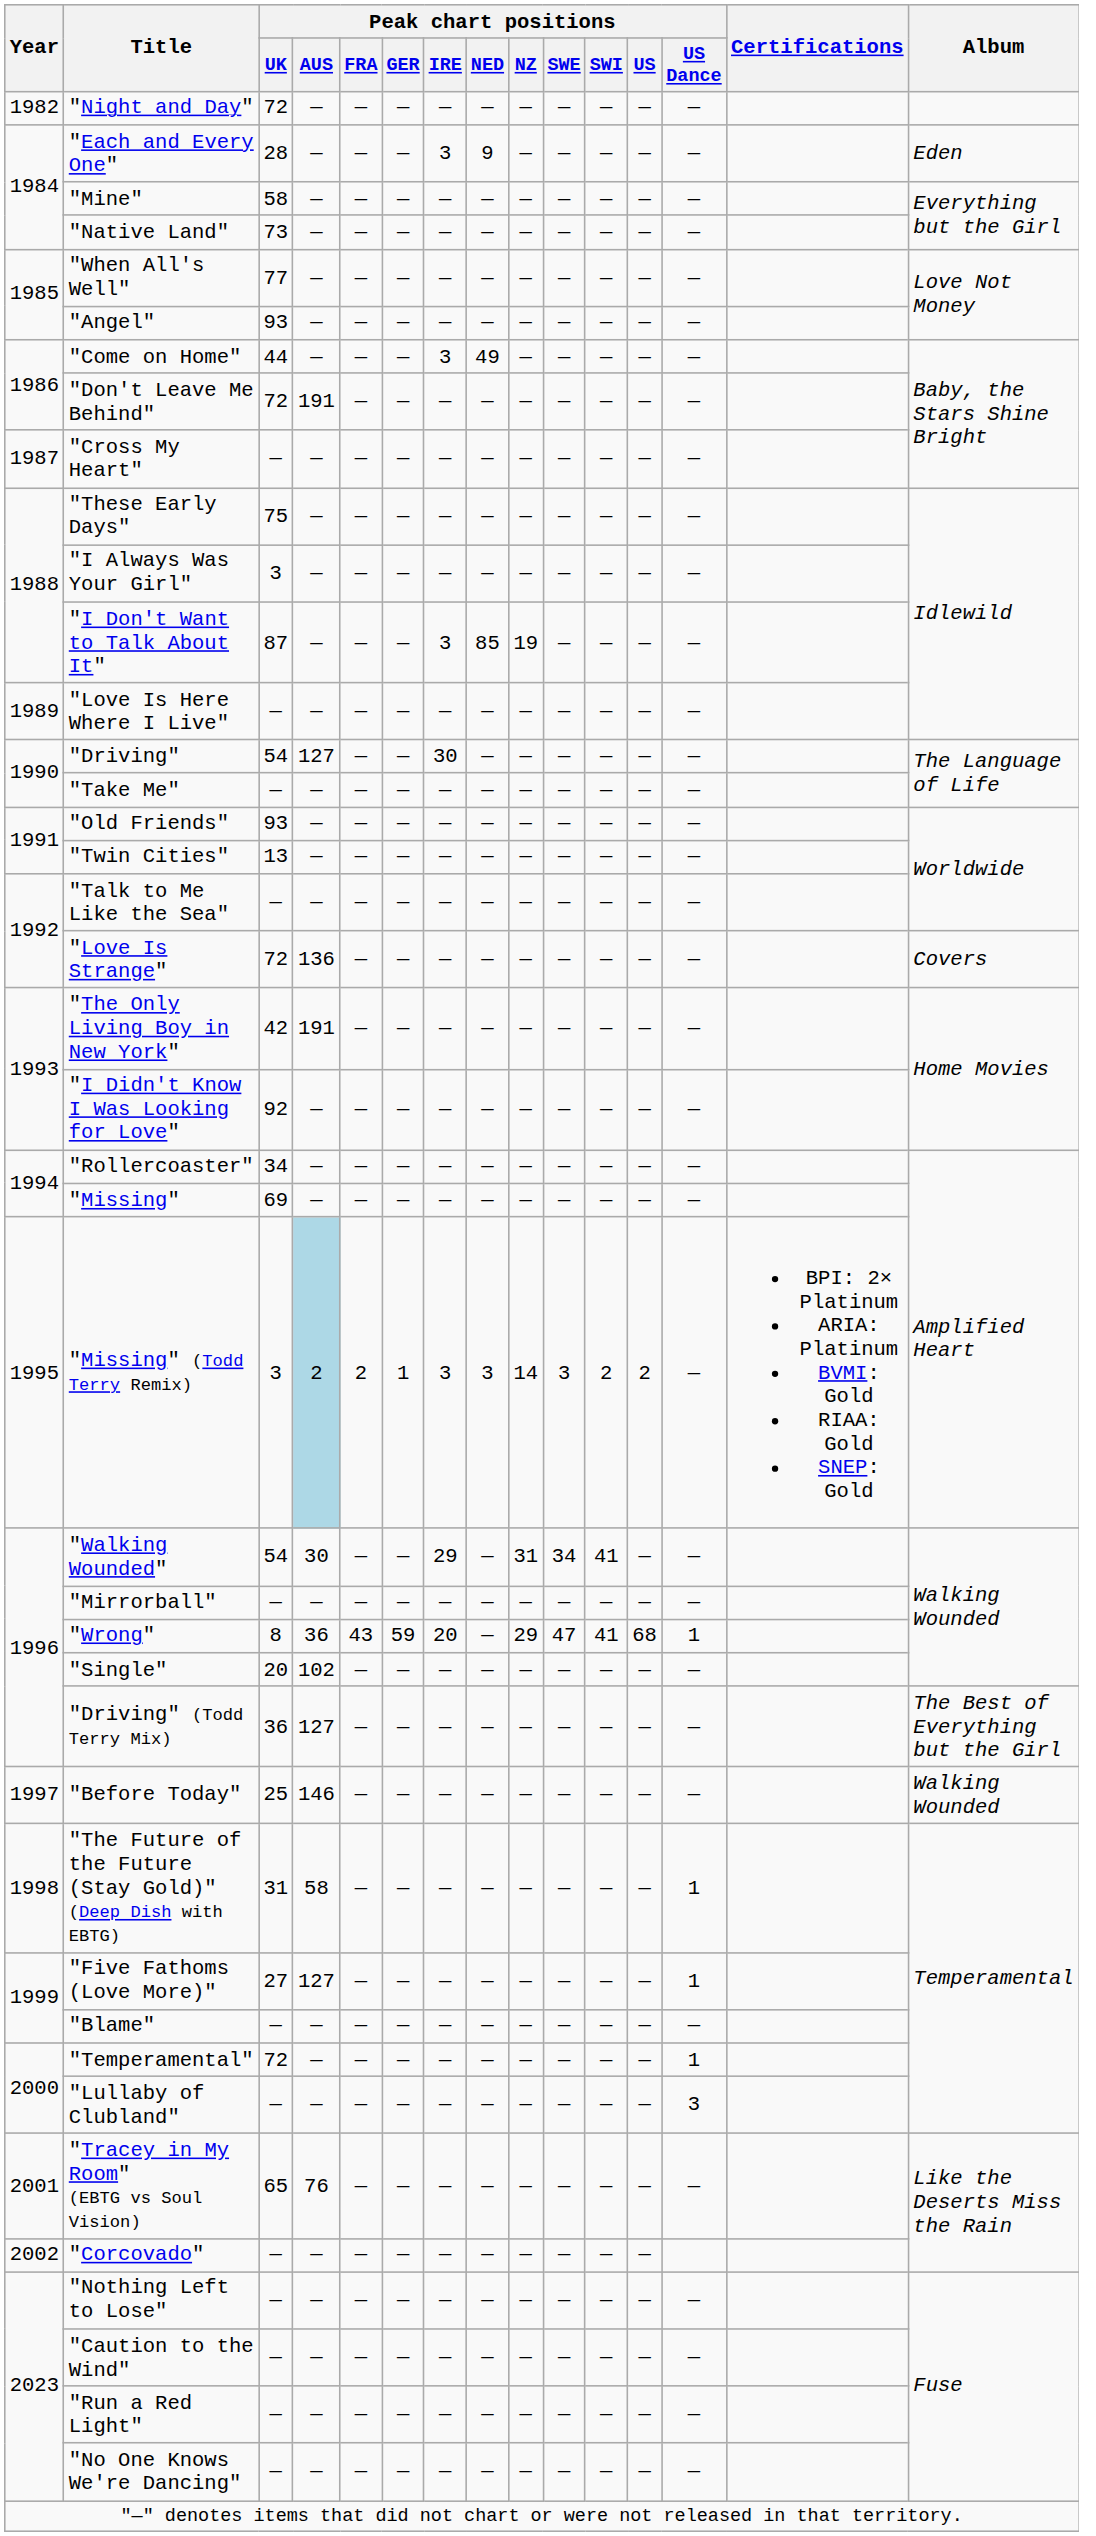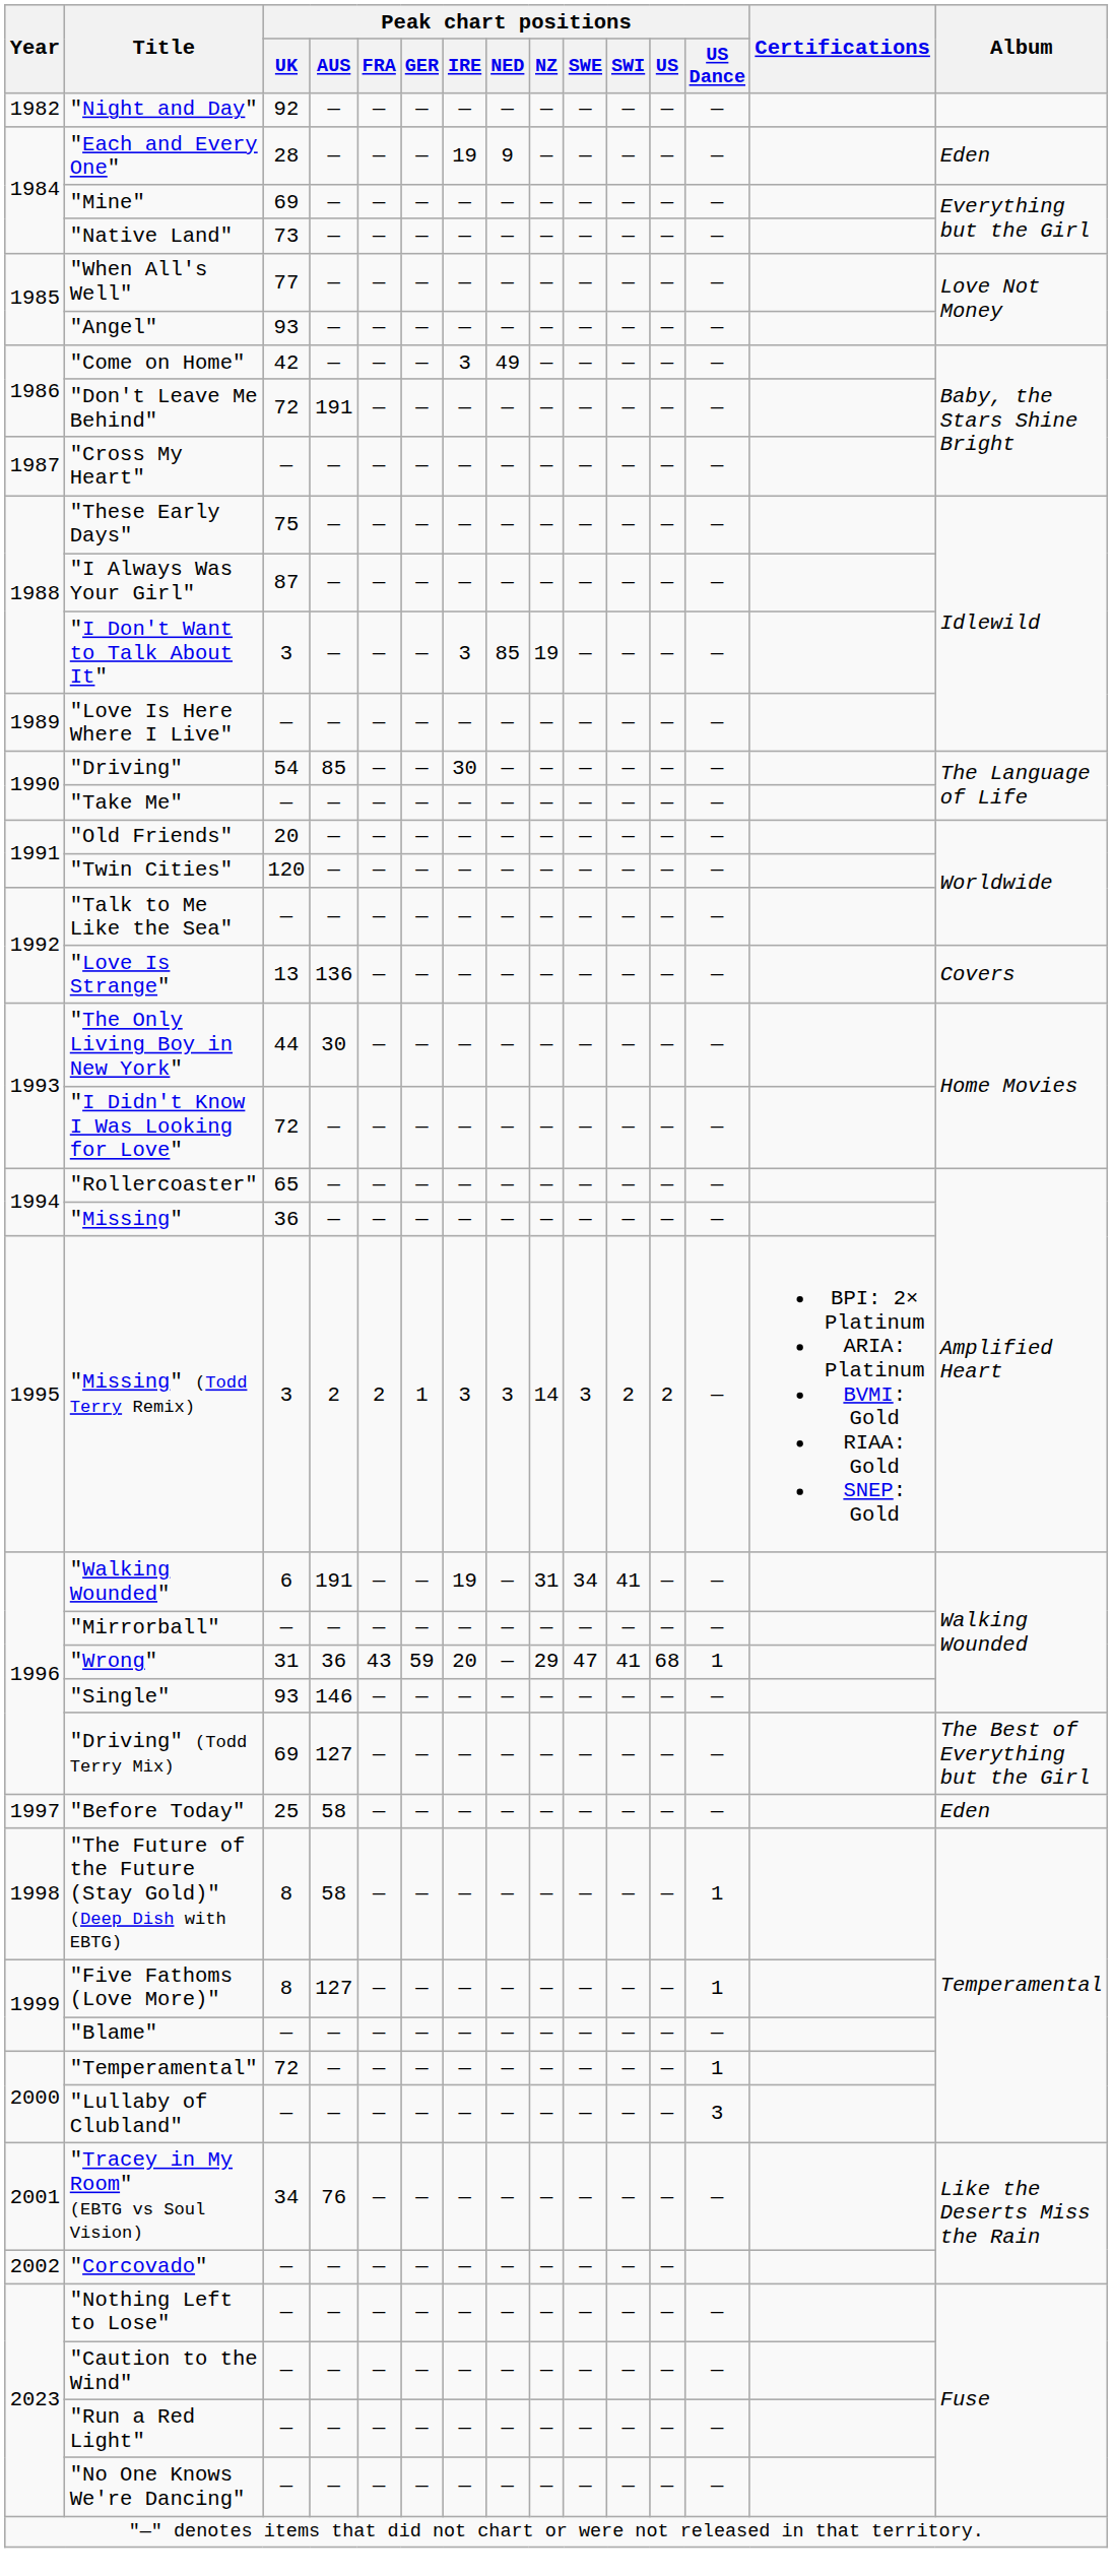 <table class="wikitable" style="text-align:center;">
 <tr>
 <th rowspan="2" style="width:2em;">Year</th>
 <th rowspan="2" style="width:18em;">Title</th>
 <th colspan="11">Peak chart positions</th>
 <th rowspan="2" style="width:11em;"><a href='#'>Certifications</a></th>
 <th rowspan="2" style="width:15em;">Album</th>
 </tr>
 <tr>
 <th style="width:2em;font-size:90%;"><a href='#'>UK</a><br></th>
 <th style="width:2em;font-size:90%;"><a href='#'>AUS</a><br></th>
 <th style="width:2em;font-size:90%;"><a href='#'>FRA</a><br></th>
 <th style="width:2em;font-size:90%;"><a href='#'>GER</a><br></th>
 <th style="width:2em;font-size:90%;"><a href='#'>IRE</a><br></th>
 <th style="width:2em;font-size:90%;"><a href='#'>NED</a><br></th>
 <th style="width:2em;font-size:90%;"><a href='#'>NZ</a><br></th>
 <th style="width:2em;font-size:90%;"><a href='#'>SWE</a><br></th>
 <th style="width:2em;font-size:90%;"><a href='#'>SWI</a><br></th>
 <th style="width:2em;font-size:90%;"><a href='#'>US</a><br></th>
 <th style="width:2em;font-size:90%;"><a href='#'>US Dance</a><br></th>
 </tr>
 <tr>
 <td>1982</td>
 <td style="text-align:left;">"<a href='#'>Night and Day</a>"</td>
-<td>72</td>
+<td>92</td>
 <td>—</td>
 <td>—</td>
 <td>—</td>
 <td>—</td>
 <td>—</td>
 <td>—</td>
 <td>—</td>
 <td>—</td>
 <td>—</td>
 <td>—</td>
 <td></td>
 <td></td>
 </tr>
 <tr>
 <td rowspan="3">1984</td>
 <td style="text-align:left;">"<a href='#'>Each and Every One</a>"</td>
 <td>28</td>
 <td>—</td>
 <td>—</td>
 <td>—</td>
-<td>3</td>
+<td>19</td>
 <td>9</td>
 <td>—</td>
 <td>—</td>
 <td>—</td>
 <td>—</td>
 <td>—</td>
 <td></td>
 <td style="text-align:left;"><em>Eden</em></td>
 </tr>
 <tr>
 <td style="text-align:left;">"Mine"</td>
-<td>58</td>
+<td>69</td>
 <td>—</td>
 <td>—</td>
 <td>—</td>
 <td>—</td>
 <td>—</td>
 <td>—</td>
 <td>—</td>
 <td>—</td>
 <td>—</td>
 <td>—</td>
 <td></td>
 <td style="text-align:left;" rowspan="2"><em>Everything but the Girl</em></td>
 </tr>
 <tr>
 <td style="text-align:left;">"Native Land"</td>
 <td>73</td>
 <td>—</td>
 <td>—</td>
 <td>—</td>
 <td>—</td>
 <td>—</td>
 <td>—</td>
 <td>—</td>
 <td>—</td>
 <td>—</td>
 <td>—</td>
 <td></td>
 </tr>
 <tr>
 <td rowspan="2">1985</td>
 <td style="text-align:left;">"When All's Well"</td>
 <td>77</td>
 <td>—</td>
 <td>—</td>
 <td>—</td>
 <td>—</td>
 <td>—</td>
 <td>—</td>
 <td>—</td>
 <td>—</td>
 <td>—</td>
 <td>—</td>
 <td></td>
 <td style="text-align:left;" rowspan="2"><em>Love Not Money</em></td>
 </tr>
 <tr>
 <td style="text-align:left;">"Angel"</td>
 <td>93</td>
 <td>—</td>
 <td>—</td>
 <td>—</td>
 <td>—</td>
 <td>—</td>
 <td>—</td>
 <td>—</td>
 <td>—</td>
 <td>—</td>
 <td>—</td>
 <td></td>
 </tr>
 <tr>
 <td rowspan="2">1986</td>
 <td style="text-align:left;">"Come on Home"</td>
-<td>44</td>
+<td>42</td>
 <td>—</td>
 <td>—</td>
 <td>—</td>
 <td>3</td>
 <td>49</td>
 <td>—</td>
 <td>—</td>
 <td>—</td>
 <td>—</td>
 <td>—</td>
 <td></td>
 <td style="text-align:left;" rowspan="3"><em>Baby, the Stars Shine Bright</em></td>
 </tr>
 <tr>
 <td style="text-align:left;">"Don't Leave Me Behind"</td>
 <td>72</td>
 <td>191</td>
 <td>—</td>
 <td>—</td>
 <td>—</td>
 <td>—</td>
 <td>—</td>
 <td>—</td>
 <td>—</td>
 <td>—</td>
 <td>—</td>
 <td></td>
 </tr>
 <tr>
 <td>1987</td>
 <td style="text-align:left;">"Cross My Heart"</td>
 <td>—</td>
 <td>—</td>
 <td>—</td>
 <td>—</td>
 <td>—</td>
 <td>—</td>
 <td>—</td>
 <td>—</td>
 <td>—</td>
 <td>—</td>
 <td>—</td>
 <td></td>
 </tr>
 <tr>
 <td rowspan="3">1988</td>
 <td style="text-align:left;">"These Early Days"</td>
 <td>75</td>
 <td>—</td>
 <td>—</td>
 <td>—</td>
 <td>—</td>
 <td>—</td>
 <td>—</td>
 <td>—</td>
 <td>—</td>
 <td>—</td>
 <td>—</td>
 <td></td>
 <td style="text-align:left;" rowspan="4"><em>Idlewild</em></td>
 </tr>
 <tr>
 <td style="text-align:left;">"I Always Was Your Girl"</td>
-<td>3</td>
+<td>87</td>
 <td>—</td>
 <td>—</td>
 <td>—</td>
 <td>—</td>
 <td>—</td>
 <td>—</td>
 <td>—</td>
 <td>—</td>
 <td>—</td>
 <td>—</td>
 <td></td>
 </tr>
 <tr>
 <td style="text-align:left;">"<a href='#'>I Don't Want to Talk About It</a>"</td>
-<td>87</td>
+<td>3</td>
 <td>—</td>
 <td>—</td>
 <td>—</td>
 <td>3</td>
 <td>85</td>
 <td>19</td>
 <td>—</td>
 <td>—</td>
 <td>—</td>
 <td>—</td>
 <td></td>
 </tr>
 <tr>
 <td rowspan="1">1989</td>
 <td style="text-align:left;">"Love Is Here Where I Live"</td>
 <td>—</td>
 <td>—</td>
 <td>—</td>
 <td>—</td>
 <td>—</td>
 <td>—</td>
 <td>—</td>
 <td>—</td>
 <td>—</td>
 <td>—</td>
 <td>—</td>
 <td></td>
 </tr>
 <tr>
 <td rowspan="2">1990</td>
 <td style="text-align:left;">"Driving"</td>
 <td>54</td>
-<td>127</td>
+<td>85</td>
 <td>—</td>
 <td>—</td>
 <td>30</td>
 <td>—</td>
 <td>—</td>
 <td>—</td>
 <td>—</td>
 <td>— </td>
 <td>—</td>
 <td></td>
 <td style="text-align:left;" rowspan="2"><em>The Language of Life</em></td>
 </tr>
 <tr>
 <td style="text-align:left;">"Take Me"</td>
 <td>—</td>
 <td>—</td>
 <td>—</td>
 <td>—</td>
 <td>—</td>
 <td>—</td>
 <td>—</td>
 <td>—</td>
 <td>—</td>
 <td>— </td>
 <td>—</td>
 <td></td>
 </tr>
 <tr>
 <td rowspan="2">1991</td>
 <td style="text-align:left;">"Old Friends"</td>
-<td>93</td>
+<td>20</td>
 <td>—</td>
 <td>—</td>
 <td>—</td>
 <td>—</td>
 <td>—</td>
 <td>—</td>
 <td>—</td>
 <td>—</td>
 <td>—</td>
 <td>—</td>
 <td></td>
 <td style="text-align:left;" rowspan="3"><em>Worldwide</em></td>
 </tr>
 <tr>
 <td style="text-align:left;">"Twin Cities"</td>
-<td>13</td>
+<td>120</td>
 <td>—</td>
 <td>—</td>
 <td>—</td>
 <td>—</td>
 <td>—</td>
 <td>—</td>
 <td>—</td>
 <td>—</td>
 <td>—</td>
 <td>—</td>
 <td></td>
 </tr>
 <tr>
 <td rowspan="2">1992</td>
 <td style="text-align:left;">"Talk to Me Like the Sea"</td>
 <td>—</td>
 <td>—</td>
 <td>—</td>
 <td>—</td>
 <td>—</td>
 <td>—</td>
 <td>—</td>
 <td>—</td>
 <td>—</td>
 <td>—</td>
 <td>—</td>
 <td></td>
 </tr>
 <tr>
 <td style="text-align:left;">"<a href='#'>Love Is Strange</a>"</td>
-<td>72</td>
+<td>13</td>
 <td>136</td>
 <td>—</td>
 <td>—</td>
 <td>—</td>
 <td>—</td>
 <td>—</td>
 <td>—</td>
 <td>—</td>
 <td>—</td>
 <td>—</td>
 <td></td>
 <td style="text-align:left;"><em>Covers</em></td>
 </tr>
 <tr>
 <td rowspan="2">1993</td>
 <td style="text-align:left;">"<a href='#'>The Only Living Boy in New York</a>"</td>
-<td>42</td>
-<td>191</td>
+<td>44</td>
+<td>30</td>
 <td>—</td>
 <td>—</td>
 <td>—</td>
 <td>—</td>
 <td>—</td>
 <td>—</td>
 <td>—</td>
 <td>—</td>
 <td>—</td>
 <td></td>
 <td style="text-align:left;" rowspan="2"><em>Home Movies</em></td>
 </tr>
 <tr>
 <td style="text-align:left;">"<a href='#'>I Didn't Know I Was Looking for Love</a>"</td>
-<td>92</td>
+<td>72</td>
 <td>—</td>
 <td>—</td>
 <td>—</td>
 <td>—</td>
 <td>—</td>
 <td>—</td>
 <td>—</td>
 <td>—</td>
 <td>—</td>
 <td>—</td>
 <td></td>
 </tr>
 <tr>
 <td rowspan="2">1994</td>
 <td style="text-align:left;">"Rollercoaster"</td>
-<td>34</td>
+<td>65</td>
 <td>—</td>
 <td>—</td>
 <td>—</td>
 <td>—</td>
 <td>—</td>
 <td>—</td>
 <td>—</td>
 <td>—</td>
 <td>—</td>
 <td>—</td>
 <td></td>
 <td style="text-align:left;" rowspan="3"><em>Amplified Heart</em></td>
 </tr>
 <tr>
 <td style="text-align:left;">"<a href='#'>Missing</a>"</td>
-<td>69</td>
+<td>36</td>
 <td>—</td>
 <td>—</td>
 <td>—</td>
 <td>—</td>
 <td>—</td>
 <td>—</td>
 <td>—</td>
 <td>—</td>
 <td>—</td>
 <td>—</td>
 <td></td>
 </tr>
 <tr>
 <td>1995</td>
 <td style="text-align:left;">"<a href='#'>Missing</a>" <small>(<a href='#'>Todd Terry</a> Remix)</small></td>
 <td>3</td>
-<td style="background: lightblue;">2</td>
+<td>2</td>
 <td>2</td>
 <td>1</td>
 <td>3</td>
 <td>3</td>
 <td>14</td>
 <td>3</td>
 <td>2</td>
 <td>2</td>
 <td>—</td>
 <td><br><ul><li>BPI: 2× Platinum</li><li>ARIA: Platinum</li><li><a href='#'>BVMI</a>: Gold</li><li>RIAA: Gold</li><li><a href='#'>SNEP</a>: Gold</li></ul></td>
 </tr>
 <tr>
 <td rowspan="5">1996</td>
 <td style="text-align:left;">"<a href='#'>Walking Wounded</a>"</td>
-<td>54</td>
-<td>30</td>
+<td>6</td>
+<td>191</td>
 <td>—</td>
 <td>—</td>
-<td>29</td>
+<td>19</td>
 <td>—</td>
 <td>31</td>
 <td>34</td>
 <td>41</td>
 <td>—</td>
 <td>—</td>
 <td></td>
 <td style="text-align:left;" rowspan="4"><em>Walking Wounded</em></td>
 </tr>
 <tr>
 <td style="text-align:left;">"Mirrorball"</td>
 <td>—</td>
 <td>—</td>
 <td>—</td>
 <td>—</td>
 <td>—</td>
 <td>—</td>
 <td>—</td>
 <td>—</td>
 <td>—</td>
 <td>—</td>
 <td>—</td>
 <td></td>
 </tr>
 <tr>
 <td style="text-align:left;">"<a href='#'>Wrong</a>"</td>
-<td>8</td>
+<td>31</td>
 <td>36</td>
 <td>43</td>
 <td>59</td>
 <td>20</td>
 <td>—</td>
 <td>29</td>
 <td>47</td>
 <td>41</td>
 <td>68</td>
 <td>1</td>
 <td></td>
 </tr>
 <tr>
 <td style="text-align:left;">"Single"</td>
-<td>20</td>
-<td>102</td>
+<td>93</td>
+<td>146</td>
 <td>—</td>
 <td>—</td>
 <td>—</td>
 <td>—</td>
 <td>—</td>
 <td>—</td>
 <td>—</td>
 <td>—</td>
 <td>—</td>
 <td></td>
 </tr>
 <tr>
 <td style="text-align:left;">"Driving" <small>(Todd Terry Mix)</small></td>
-<td>36</td>
+<td>69</td>
 <td>127</td>
 <td>—</td>
 <td>—</td>
 <td>—</td>
 <td>—</td>
 <td>—</td>
 <td>—</td>
 <td>—</td>
 <td>—</td>
 <td>—</td>
 <td></td>
 <td style="text-align:left;"><em>The Best of Everything but the Girl</em></td>
 </tr>
 <tr>
 <td>1997</td>
 <td style="text-align:left;">"Before Today"</td>
 <td>25</td>
-<td>146</td>
+<td>58</td>
 <td>—</td>
 <td>—</td>
 <td>—</td>
 <td>—</td>
 <td>—</td>
 <td>—</td>
 <td>—</td>
 <td>—</td>
 <td>—</td>
 <td></td>
-<td style="text-align:left;"><em>Walking Wounded</em></td>
+<td style="text-align:left;"><em>Eden</em></td>
 </tr>
 <tr>
 <td>1998</td>
 <td style="text-align:left;">"The Future of the Future (Stay Gold)"<br><small>(<a href='#'>Deep Dish</a> with EBTG)</small></td>
-<td>31</td>
+<td>8</td>
 <td>58</td>
 <td>—</td>
 <td>—</td>
 <td>—</td>
 <td>—</td>
 <td>—</td>
 <td>—</td>
 <td>—</td>
 <td>—</td>
 <td>1</td>
 <td></td>
 <td style="text-align:left;" rowspan="5"><em>Temperamental</em></td>
 </tr>
 <tr>
 <td rowspan="2">1999</td>
 <td style="text-align:left;">"Five Fathoms (Love More)"</td>
-<td>27</td>
+<td>8</td>
 <td>127</td>
 <td>—</td>
 <td>—</td>
 <td>—</td>
 <td>—</td>
 <td>—</td>
 <td>—</td>
 <td>—</td>
 <td>—</td>
 <td>1</td>
 <td></td>
 </tr>
 <tr>
 <td style="text-align:left;">"Blame"</td>
 <td>—</td>
 <td>—</td>
 <td>—</td>
 <td>—</td>
 <td>—</td>
 <td>—</td>
 <td>—</td>
 <td>—</td>
 <td>—</td>
 <td>—</td>
 <td>—</td>
 <td></td>
 </tr>
 <tr>
 <td rowspan="2">2000</td>
 <td style="text-align:left;">"Temperamental"</td>
 <td>72</td>
 <td>—</td>
 <td>—</td>
 <td>—</td>
 <td>—</td>
 <td>—</td>
 <td>—</td>
 <td>—</td>
 <td>—</td>
 <td>—</td>
 <td>1</td>
 <td></td>
 </tr>
 <tr>
 <td style="text-align:left;">"Lullaby of Clubland"</td>
 <td>—</td>
 <td>—</td>
 <td>—</td>
 <td>—</td>
 <td>—</td>
 <td>—</td>
 <td>—</td>
 <td>—</td>
 <td>—</td>
 <td>—</td>
 <td>3</td>
 <td></td>
 </tr>
 <tr>
 <td>2001</td>
 <td style="text-align:left;">"<a href='#'>Tracey in My Room</a>"<br><small>(EBTG vs Soul Vision)</small></td>
-<td>65</td>
+<td>34</td>
 <td>76</td>
 <td>—</td>
 <td>—</td>
 <td>—</td>
 <td>—</td>
 <td>—</td>
 <td>—</td>
 <td>—</td>
 <td>—</td>
 <td>—</td>
 <td></td>
 <td style="text-align:left;" rowspan="2"><em>Like the Deserts Miss the Rain</em></td>
 </tr>
 <tr>
 <td>2002</td>
 <td style="text-align:left;">"<a href='#'>Corcovado</a>"</td>
 <td>—</td>
 <td>—</td>
 <td>—</td>
 <td>—</td>
 <td>—</td>
 <td>—</td>
 <td>—</td>
 <td>—</td>
 <td>—</td>
 <td>—</td>
 <td></td>
 </tr>
 <tr>
 <td rowspan="4">2023</td>
 <td style="text-align:left;">"Nothing Left to Lose"</td>
 <td>—</td>
 <td>—</td>
 <td>—</td>
 <td>—</td>
 <td>—</td>
 <td>—</td>
 <td>—</td>
 <td>—</td>
 <td>—</td>
 <td>—</td>
 <td>—</td>
 <td></td>
 <td style="text-align:left;" rowspan="4"><em>Fuse</em></td>
 </tr>
 <tr>
 <td style="text-align:left;">"Caution to the Wind"</td>
 <td>—</td>
 <td>—</td>
 <td>—</td>
 <td>—</td>
 <td>—</td>
 <td>—</td>
 <td>—</td>
 <td>—</td>
 <td>—</td>
 <td>—</td>
 <td>—</td>
 <td></td>
 </tr>
 <tr>
 <td style="text-align:left;">"Run a Red Light"</td>
 <td>—</td>
 <td>—</td>
 <td>—</td>
 <td>—</td>
 <td>—</td>
 <td>—</td>
 <td>—</td>
 <td>—</td>
 <td>—</td>
 <td>—</td>
 <td>—</td>
 <td></td>
 </tr>
 <tr>
 <td style="text-align:left;">"No One Knows We're Dancing"</td>
 <td>—</td>
 <td>—</td>
 <td>—</td>
 <td>—</td>
 <td>—</td>
 <td>—</td>
 <td>—</td>
 <td>—</td>
 <td>—</td>
 <td>—</td>
 <td>—</td>
 <td></td>
 </tr>
 <tr>
 <td colspan="16" style="font-size:90%">"—" denotes items that did not chart or were not released in that territory.</td>
 </tr>
 </table>
